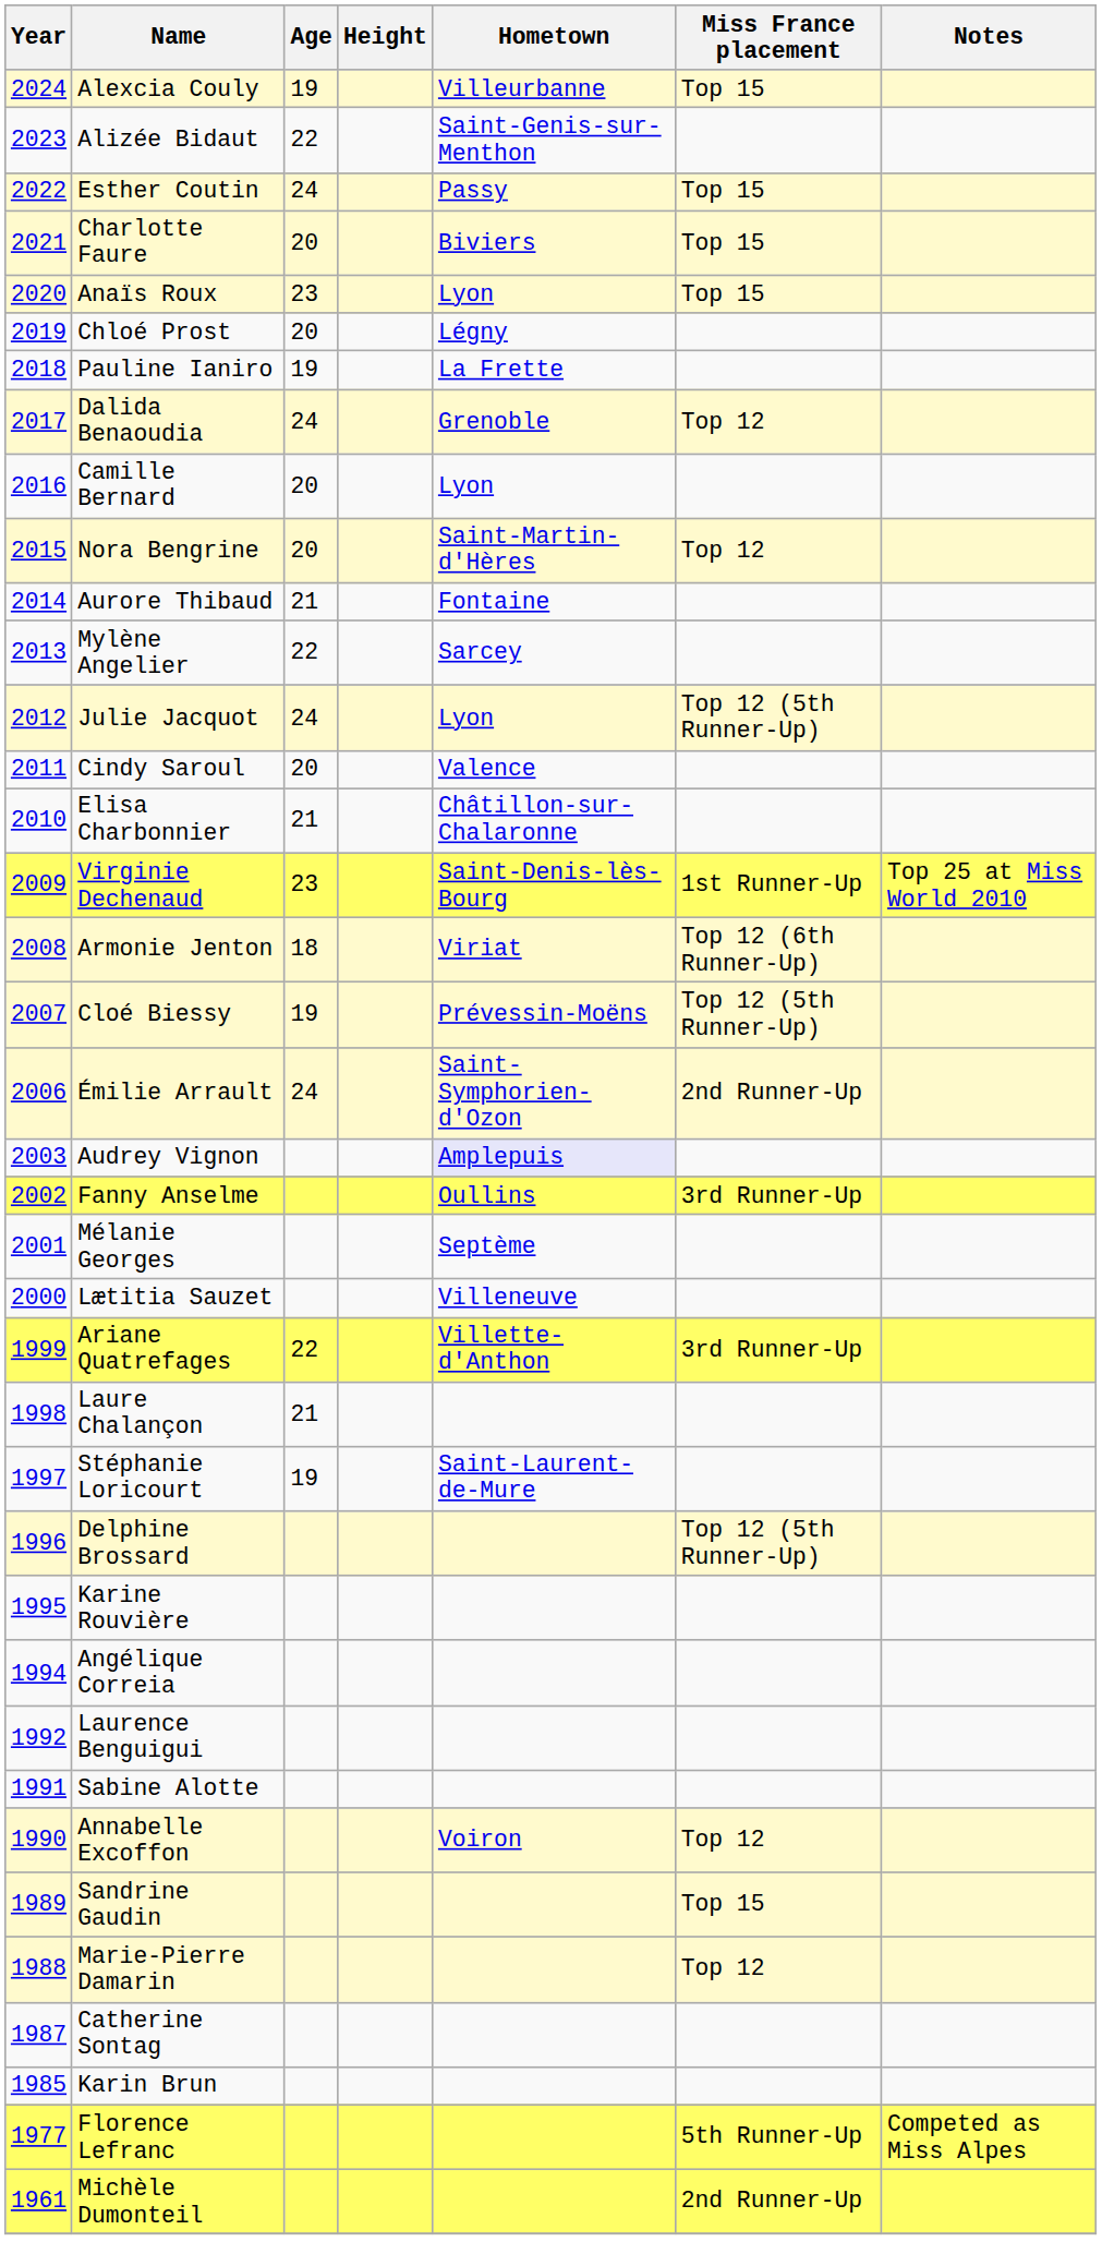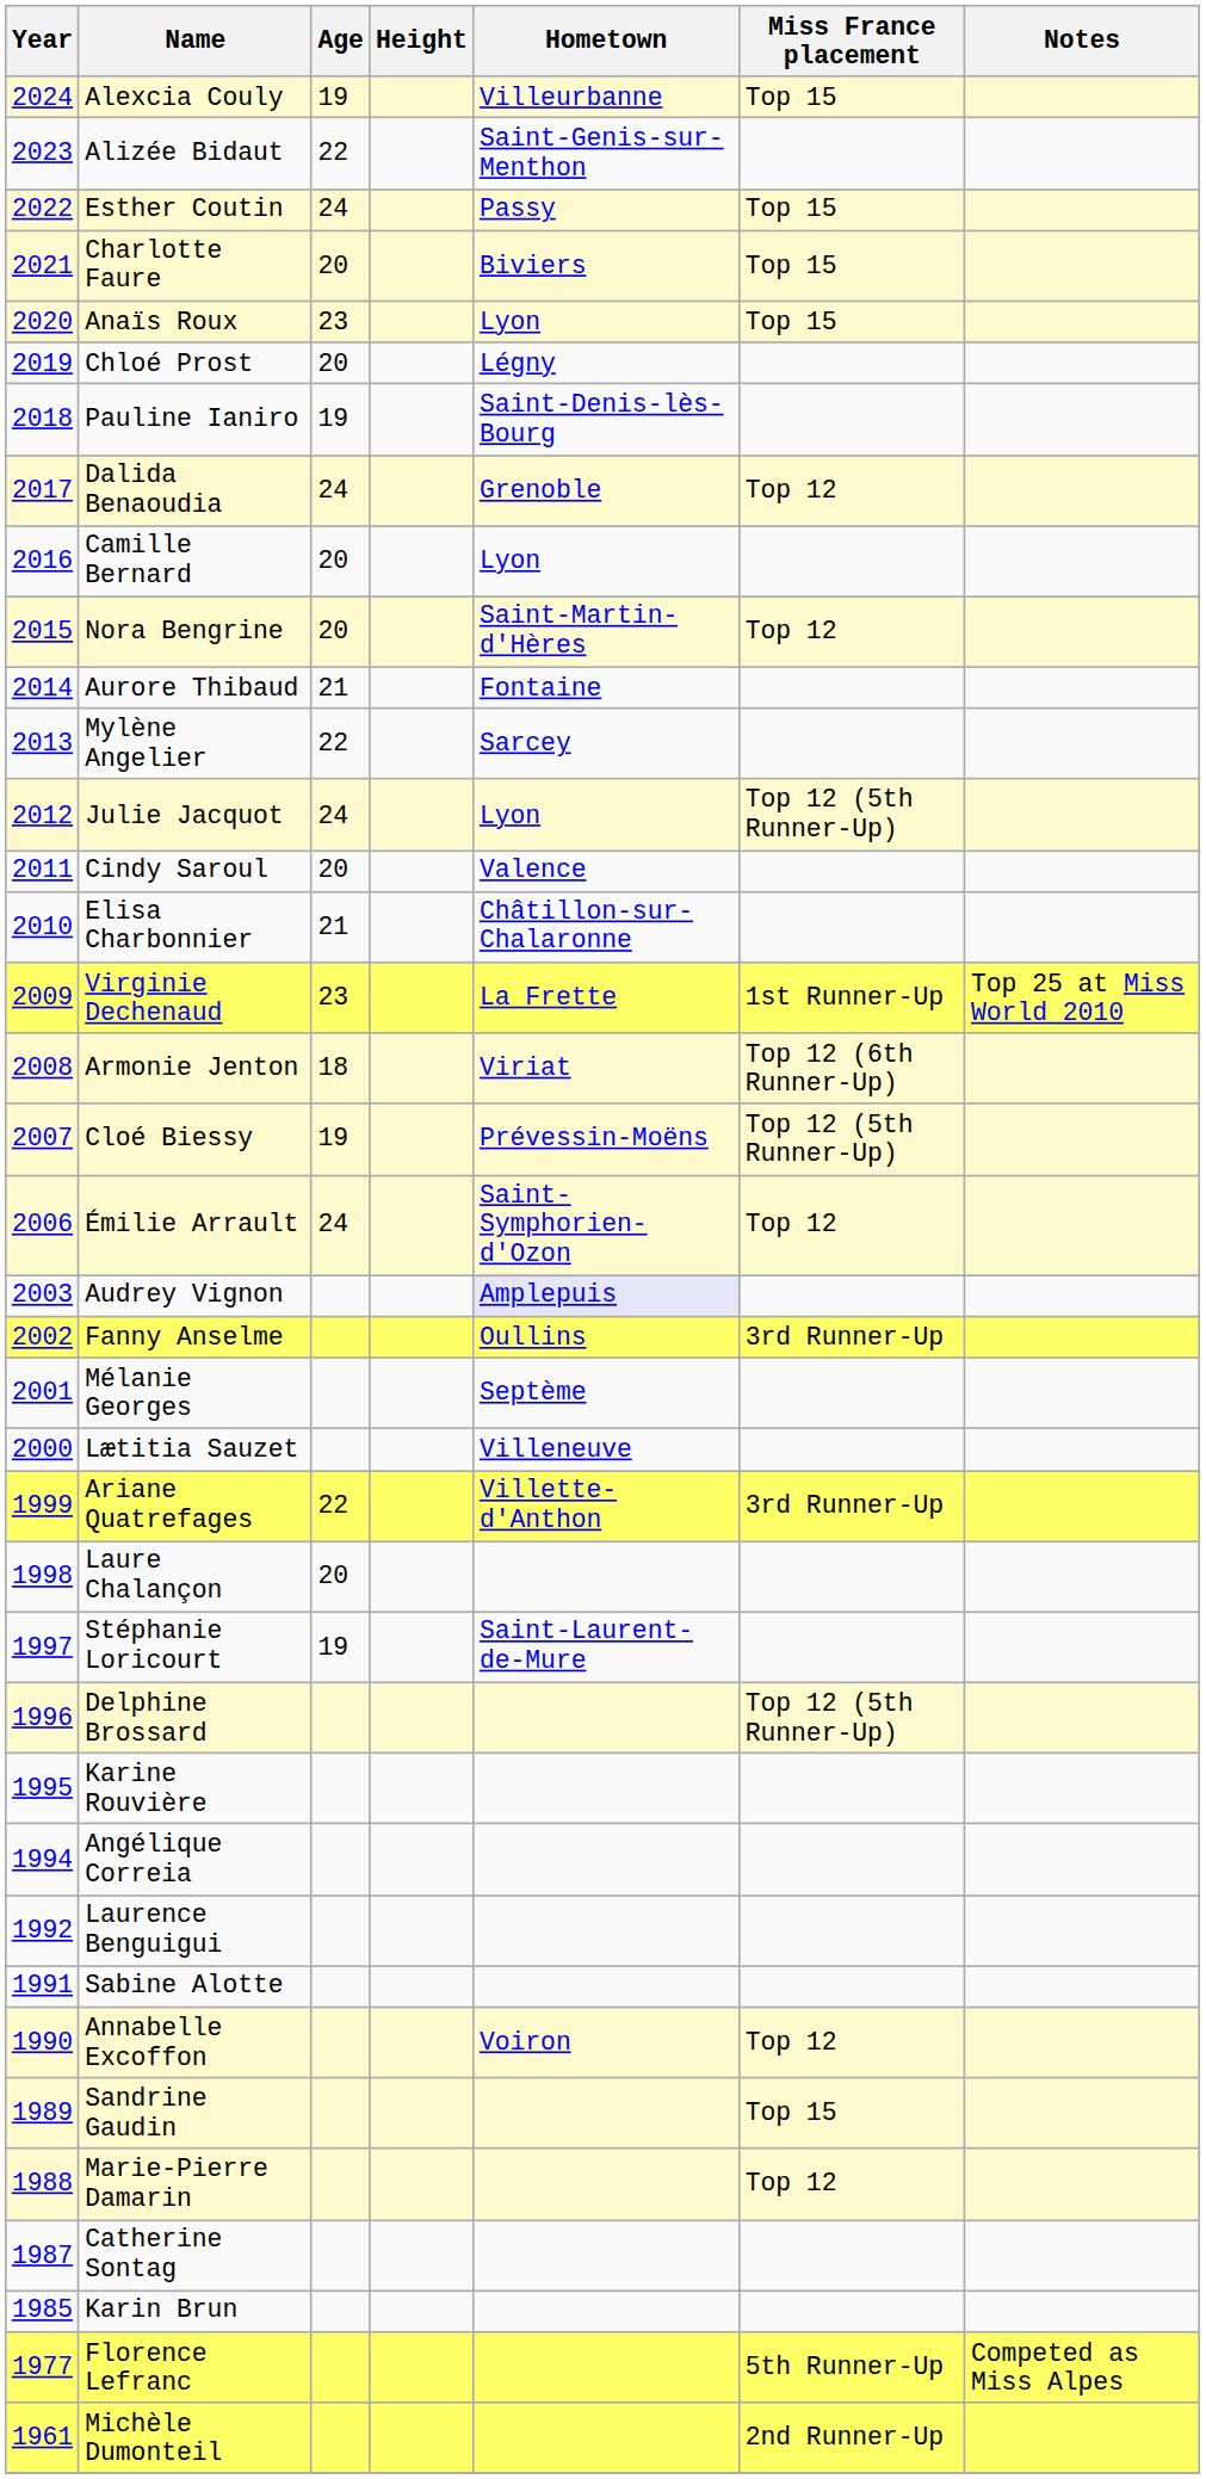 <table class="wikitable sortable">
 <tr>
 <th>Year</th>
 <th>Name</th>
 <th>Age</th>
 <th>Height</th>
 <th>Hometown</th>
 <th>Miss France placement</th>
 <th>Notes</th>
 </tr>
 <tr bgcolor=#FFFACD>
 <td><a href='#'>2024</a></td>
 <td>Alexcia Couly</td>
 <td>19</td>
 <td></td>
 <td><a href='#'>Villeurbanne</a></td>
 <td>Top 15</td>
 <td></td>
 </tr>
 <tr>
 <td><a href='#'>2023</a></td>
 <td>Alizée Bidaut</td>
 <td>22</td>
 <td></td>
 <td><a href='#'>Saint-Genis-sur-Menthon</a></td>
 <td></td>
 <td></td>
 </tr>
 <tr bgcolor=#FFFACD>
 <td><a href='#'>2022</a></td>
 <td>Esther Coutin</td>
 <td>24</td>
 <td></td>
 <td><a href='#'>Passy</a></td>
 <td>Top 15</td>
 <td></td>
 </tr>
 <tr bgcolor=#FFFACD>
 <td><a href='#'>2021</a></td>
 <td>Charlotte Faure</td>
 <td>20</td>
 <td></td>
 <td><a href='#'>Biviers</a></td>
 <td>Top 15</td>
 <td></td>
 </tr>
 <tr bgcolor=#FFFACD>
 <td><a href='#'>2020</a></td>
 <td>Anaïs Roux</td>
 <td>23</td>
 <td></td>
 <td><a href='#'>Lyon</a></td>
 <td>Top 15</td>
 <td></td>
 </tr>
 <tr>
 <td><a href='#'>2019</a></td>
 <td>Chloé Prost</td>
 <td>20</td>
 <td></td>
 <td><a href='#'>Légny</a></td>
 <td></td>
 <td></td>
 </tr>
 <tr>
 <td><a href='#'>2018</a></td>
 <td>Pauline Ianiro</td>
 <td>19</td>
 <td></td>
-<td><a href='#'>La Frette</a></td>
+<td><a href='#'>Saint-Denis-lès-Bourg</a></td>
 <td></td>
 <td></td>
 </tr>
 <tr bgcolor=#FFFACD>
 <td><a href='#'>2017</a></td>
 <td>Dalida Benaoudia</td>
 <td>24</td>
 <td></td>
 <td><a href='#'>Grenoble</a></td>
 <td>Top 12</td>
 <td></td>
 </tr>
 <tr>
 <td><a href='#'>2016</a></td>
 <td>Camille Bernard</td>
 <td>20</td>
 <td></td>
 <td><a href='#'>Lyon</a></td>
 <td></td>
 <td></td>
 </tr>
 <tr bgcolor=#FFFACD>
 <td><a href='#'>2015</a></td>
 <td>Nora Bengrine</td>
 <td>20</td>
 <td></td>
 <td><a href='#'>Saint-Martin-d'Hères</a></td>
 <td>Top 12</td>
 <td></td>
 </tr>
 <tr>
 <td><a href='#'>2014</a></td>
 <td>Aurore Thibaud</td>
 <td>21</td>
 <td></td>
 <td><a href='#'>Fontaine</a></td>
 <td></td>
 <td></td>
 </tr>
 <tr>
 <td><a href='#'>2013</a></td>
 <td>Mylène Angelier</td>
 <td>22</td>
 <td></td>
 <td><a href='#'>Sarcey</a></td>
 <td></td>
 <td></td>
 </tr>
 <tr bgcolor=#FFFACD>
 <td><a href='#'>2012</a></td>
 <td>Julie Jacquot</td>
 <td>24</td>
 <td></td>
 <td><a href='#'>Lyon</a></td>
 <td>Top 12 (5th Runner-Up)</td>
 <td></td>
 </tr>
 <tr>
 <td><a href='#'>2011</a></td>
 <td>Cindy Saroul</td>
 <td>20</td>
 <td></td>
 <td><a href='#'>Valence</a></td>
 <td></td>
 <td></td>
 </tr>
 <tr>
 <td><a href='#'>2010</a></td>
 <td>Elisa Charbonnier</td>
 <td>21</td>
 <td></td>
 <td><a href='#'>Châtillon-sur-Chalaronne</a></td>
 <td></td>
 <td></td>
 </tr>
 <tr bgcolor=#FFFF66>
 <td><a href='#'>2009</a></td>
 <td><a href='#'>Virginie Dechenaud</a></td>
 <td>23</td>
 <td></td>
-<td><a href='#'>Saint-Denis-lès-Bourg</a></td>
+<td><a href='#'>La Frette</a></td>
 <td>1st Runner-Up</td>
 <td>Top 25 at <a href='#'>Miss World 2010</a></td>
 </tr>
 <tr bgcolor=#FFFACD>
 <td><a href='#'>2008</a></td>
 <td>Armonie Jenton</td>
 <td>18</td>
 <td></td>
 <td><a href='#'>Viriat</a></td>
 <td>Top 12 (6th Runner-Up)</td>
 <td></td>
 </tr>
 <tr bgcolor=#FFFACD>
 <td><a href='#'>2007</a></td>
 <td>Cloé Biessy</td>
 <td>19</td>
 <td></td>
 <td><a href='#'>Prévessin-Moëns</a></td>
 <td>Top 12 (5th Runner-Up)</td>
 <td></td>
 </tr>
 <tr bgcolor=#FFFACD>
 <td><a href='#'>2006</a></td>
 <td>Émilie Arrault</td>
 <td>24</td>
 <td></td>
 <td><a href='#'>Saint-Symphorien-d'Ozon</a></td>
-<td>2nd Runner-Up</td>
+<td>Top 12</td>
 <td></td>
 </tr>
 <tr>
 <td><a href='#'>2003</a></td>
 <td>Audrey Vignon</td>
 <td></td>
 <td></td>
 <td style="background: lavender;"><a href='#'>Amplepuis</a></td>
 <td></td>
 <td></td>
 </tr>
 <tr bgcolor=#FFFF66>
 <td><a href='#'>2002</a></td>
 <td>Fanny Anselme</td>
 <td></td>
 <td></td>
 <td><a href='#'>Oullins</a></td>
 <td>3rd Runner-Up</td>
 <td></td>
 </tr>
 <tr>
 <td><a href='#'>2001</a></td>
 <td>Mélanie Georges</td>
 <td></td>
 <td></td>
 <td><a href='#'>Septème</a></td>
 <td></td>
 <td></td>
 </tr>
 <tr>
 <td><a href='#'>2000</a></td>
 <td>Lætitia Sauzet</td>
 <td></td>
 <td></td>
 <td><a href='#'>Villeneuve</a></td>
 <td></td>
 <td></td>
 </tr>
 <tr bgcolor=#FFFF66>
 <td><a href='#'>1999</a></td>
 <td>Ariane Quatrefages</td>
 <td>22</td>
 <td></td>
 <td><a href='#'>Villette-d'Anthon</a></td>
 <td>3rd Runner-Up</td>
 <td></td>
 </tr>
 <tr>
 <td><a href='#'>1998</a></td>
 <td>Laure Chalançon</td>
-<td>21</td>
+<td>20</td>
 <td></td>
 <td></td>
 <td></td>
 <td></td>
 </tr>
 <tr>
 <td><a href='#'>1997</a></td>
 <td>Stéphanie Loricourt</td>
 <td>19</td>
 <td></td>
 <td><a href='#'>Saint-Laurent-de-Mure</a></td>
 <td></td>
 <td></td>
 </tr>
 <tr bgcolor=#FFFACD>
 <td><a href='#'>1996</a></td>
 <td>Delphine Brossard</td>
 <td></td>
 <td></td>
 <td></td>
 <td>Top 12 (5th Runner-Up)</td>
 <td></td>
 </tr>
 <tr>
 <td><a href='#'>1995</a></td>
 <td>Karine Rouvière</td>
 <td></td>
 <td></td>
 <td></td>
 <td></td>
 <td></td>
 </tr>
 <tr>
 <td><a href='#'>1994</a></td>
 <td>Angélique Correia</td>
 <td></td>
 <td></td>
 <td></td>
 <td></td>
 <td></td>
 </tr>
 <tr>
 <td><a href='#'>1992</a></td>
 <td>Laurence Benguigui</td>
 <td></td>
 <td></td>
 <td></td>
 <td></td>
 <td></td>
 </tr>
 <tr>
 <td><a href='#'>1991</a></td>
 <td>Sabine Alotte</td>
 <td></td>
 <td></td>
 <td></td>
 <td></td>
 <td></td>
 </tr>
 <tr bgcolor=#FFFACD>
 <td><a href='#'>1990</a></td>
 <td>Annabelle Excoffon</td>
 <td></td>
 <td></td>
 <td><a href='#'>Voiron</a></td>
 <td>Top 12</td>
 <td></td>
 </tr>
 <tr bgcolor=#FFFACD>
 <td><a href='#'>1989</a></td>
 <td>Sandrine Gaudin</td>
 <td></td>
 <td></td>
 <td></td>
 <td>Top 15</td>
 <td></td>
 </tr>
 <tr bgcolor=#FFFACD>
 <td><a href='#'>1988</a></td>
 <td>Marie-Pierre Damarin</td>
 <td></td>
 <td></td>
 <td></td>
 <td>Top 12</td>
 <td></td>
 </tr>
 <tr>
 <td><a href='#'>1987</a></td>
 <td>Catherine Sontag</td>
 <td></td>
 <td></td>
 <td></td>
 <td></td>
 <td></td>
 </tr>
 <tr>
 <td><a href='#'>1985</a></td>
 <td>Karin Brun</td>
 <td></td>
 <td></td>
 <td></td>
 <td></td>
 <td></td>
 </tr>
 <tr bgcolor=#FFFF66>
 <td><a href='#'>1977</a></td>
 <td>Florence Lefranc</td>
 <td></td>
 <td></td>
 <td></td>
 <td>5th Runner-Up</td>
 <td>Competed as Miss Alpes</td>
 </tr>
 <tr bgcolor=#FFFF66>
 <td><a href='#'>1961</a></td>
 <td>Michèle Dumonteil</td>
 <td></td>
 <td></td>
 <td></td>
 <td>2nd Runner-Up</td>
 <td></td>
 </tr>
 <tr>
 </tr>
 </table>
